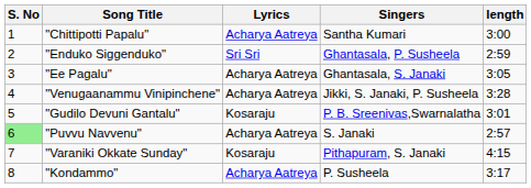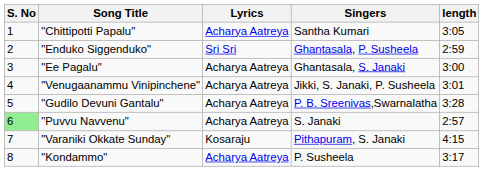 <table class="wikitable">
 <tr>
 <th>S. No</th>
 <th>Song Title</th>
 <th>Lyrics</th>
 <th>Singers</th>
 <th>length</th>
 </tr>
 <tr>
 <td>1</td>
 <td>"Chittipotti Papalu"</td>
 <td><a href='#'>Acharya Aatreya</a></td>
 <td>Santha Kumari</td>
-<td>3:00</td>
+<td>3:05</td>
 </tr>
 <tr>
 <td>2</td>
 <td>"Enduko Siggenduko"</td>
 <td><a href='#'>Sri Sri</a></td>
 <td><a href='#'>Ghantasala</a>, <a href='#'>P. Susheela</a></td>
 <td>2:59</td>
 </tr>
 <tr>
 <td>3</td>
 <td>"Ee Pagalu"</td>
 <td>Acharya Aatreya</td>
 <td>Ghantasala, <a href='#'>S. Janaki</a></td>
-<td>3:05</td>
+<td>3:00</td>
 </tr>
 <tr>
 <td>4</td>
 <td>"Venugaanammu Vinipinchene"</td>
 <td>Acharya Aatreya</td>
 <td>Jikki, S. Janaki, P. Susheela</td>
-<td>3:28</td>
+<td>3:01</td>
 </tr>
 <tr>
 <td>5</td>
 <td>"Gudilo Devuni Gantalu"</td>
-<td>Kosaraju</td>
+<td>Acharya Aatreya</td>
 <td><a href='#'>P. B. Sreenivas</a>,Swarnalatha</td>
-<td>3:01</td>
+<td>3:28</td>
 </tr>
 <tr>
 <td style="background: lightgreen;">6</td>
 <td>"Puvvu Navvenu"</td>
 <td>Acharya Aatreya</td>
 <td>S. Janaki</td>
 <td>2:57</td>
 </tr>
 <tr>
 <td>7</td>
 <td>"Varaniki Okkate Sunday"</td>
 <td>Kosaraju</td>
 <td><a href='#'>Pithapuram</a>, S. Janaki</td>
 <td>4:15</td>
 </tr>
 <tr>
 <td>8</td>
 <td>"Kondammo"</td>
 <td><a href='#'>Acharya Aatreya</a></td>
 <td>P. Susheela</td>
 <td>3:17</td>
 </tr>
 </table>
